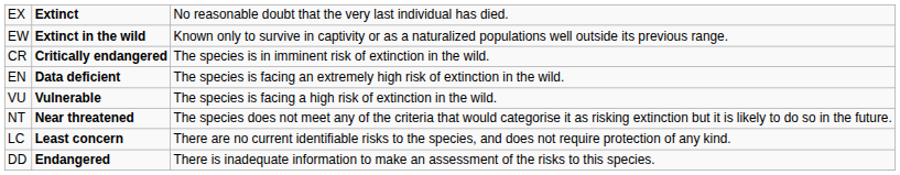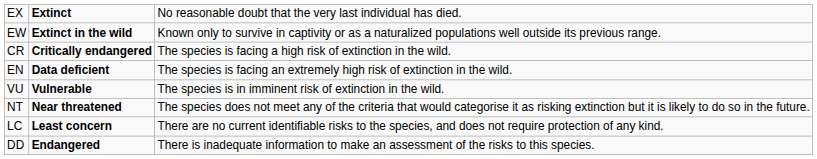 <table class="wikitable" style="text-align:left">
 <tr>
 <td>EX</td>
 <td><strong>Extinct</strong></td>
 <td>No reasonable doubt that the very last individual has died.</td>
 </tr>
 <tr>
 <td>EW</td>
 <td><strong>Extinct in the wild</strong></td>
 <td>Known only to survive in captivity or as a naturalized populations well outside its previous range.</td>
 </tr>
 <tr>
 <td>CR</td>
 <td><strong>Critically endangered</strong></td>
-<td>The species is in imminent risk of extinction in the wild.</td>
+<td>The species is facing a high risk of extinction in the wild.</td>
 </tr>
 <tr>
 <td>EN</td>
 <td><strong>Data deficient</strong></td>
 <td>The species is facing an extremely high risk of extinction in the wild.</td>
 </tr>
 <tr>
 <td>VU</td>
 <td><strong>Vulnerable</strong></td>
-<td>The species is facing a high risk of extinction in the wild.</td>
+<td>The species is in imminent risk of extinction in the wild.</td>
 </tr>
 <tr>
 <td>NT</td>
 <td><strong>Near threatened</strong></td>
 <td>The species does not meet any of the criteria that would categorise it as risking extinction but it is likely to do so in the future.</td>
 </tr>
 <tr>
 <td>LC</td>
 <td><strong>Least concern</strong></td>
 <td>There are no current identifiable risks to the species, and does not require protection of any kind.</td>
 </tr>
 <tr>
 <td>DD</td>
 <td><strong>Endangered</strong></td>
 <td>There is inadequate information to make an assessment of the risks to this species.</td>
 </tr>
 </table>
